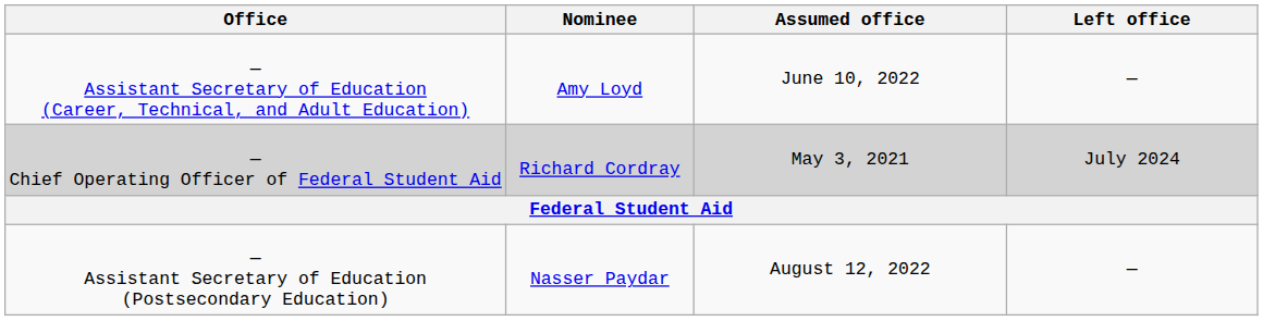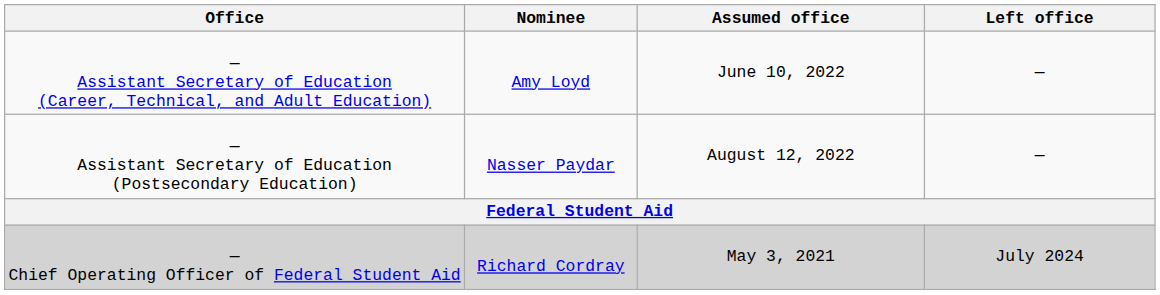 <table class="wikitable sortable" style="text-align:center">
 <tr>
 <th style="width:40%;">Office</th>
 <th style="width:15%;">Nominee</th>
 <th style="width:25%;" data-sort-type="date">Assumed office</th>
 <th style="width:20%;" data-sort-type="date">Left office</th>
 </tr>
 <tr>
 <td><br>—<br><a href='#'>Assistant Secretary of Education<br>(Career, Technical, and Adult Education)</a></td>
 <td><br><a href='#'>Amy Loyd</a></td>
 <td>June 10, 2022<br></td>
 <td>—</td>
 </tr>
+<tr>
+<td><br>—<br>Assistant Secretary of Education<br>(Postsecondary Education)</td>
+<td><br><a href='#'>Nasser Paydar</a></td>
+<td>August 12, 2022<br></td>
+<td>—</td>
+</tr>
+<tr>
+<th colspan=4><a href='#'>Federal Student Aid</a></th>
+</tr>
 <tr style="background:lightgray;">
 <td><br>—<br>Chief Operating Officer of <a href='#'>Federal Student Aid</a></td>
 <td><br><a href='#'>Richard Cordray</a></td>
 <td>May 3, 2021</td>
 <td>July 2024</td>
 </tr>
-<tr>
-<th colspan=4><a href='#'>Federal Student Aid</a></th>
-</tr>
-<tr>
-<td><br>—<br>Assistant Secretary of Education<br>(Postsecondary Education)</td>
-<td><br><a href='#'>Nasser Paydar</a></td>
-<td>August 12, 2022<br></td>
-<td>—</td>
-</tr>
 </table>
